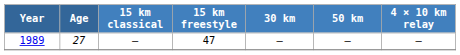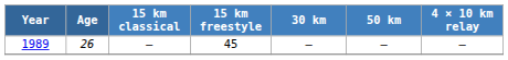 <table class="wikitable" style="font-size:95%; text-align:center; border:grey solid 1px; border-collapse:collapse; background:#ffffff;">
 <tr>
 <th style="background-color:#369; color:white; width:60px;"> Year </th>
 <th style="background-color:#369; color:white; width:40px;"> Age </th>
 <th style="background-color:#4180be; color:white; width:75px;"> 15 km <br> classical </th>
 <th style="background-color:#4180be; color:white; width:75px;"> 15 km <br> freestyle </th>
 <th style="background-color:#4180be; color:white; width:75px;"> 30 km </th>
 <th style="background-color:#4180be; color:white; width:75px;"> 50 km </th>
 <th style="background-color:#4180be; color:white; width:75px;"> 4 × 10 km <br> relay </th>
 </tr>
 <tr>
 <td><a href='#'>1989</a></td>
-<td><em>27</em></td>
+<td><em>26</em></td>
 <td>—</td>
-<td>47</td>
+<td>45</td>
 <td>—</td>
 <td>—</td>
 <td>—</td>
 </tr>
 <tr>
 </tr>
 </table>
